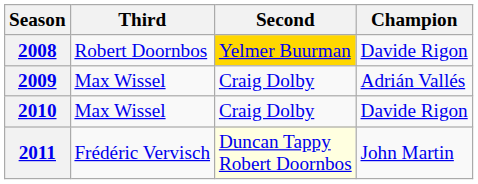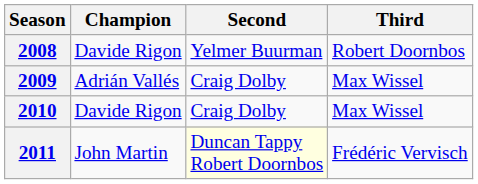 <table class="wikitable" style="text-align;">
 <tr>
 <th>Season</th>
+<th>Champion</th>
+<th>Second</th>
 <th>Third</th>
-<th>Second</th>
-<th>Champion</th>
 </tr>
 <tr>
 <th><a href='#'>2008</a></th>
+<td> <a href='#'>Davide Rigon</a></td>
+<td> <a href='#'>Yelmer Buurman</a></td>
 <td> <a href='#'>Robert Doornbos</a></td>
-<td style="background: gold;"> <a href='#'>Yelmer Buurman</a></td>
-<td> <a href='#'>Davide Rigon</a></td>
 </tr>
 <tr>
 <th><a href='#'>2009</a></th>
+<td> <a href='#'>Adrián Vallés</a></td>
+<td> <a href='#'>Craig Dolby</a></td>
 <td> <a href='#'>Max Wissel</a></td>
-<td> <a href='#'>Craig Dolby</a></td>
-<td> <a href='#'>Adrián Vallés</a></td>
 </tr>
 <tr>
 <th><a href='#'>2010</a></th>
+<td> <a href='#'>Davide Rigon</a></td>
+<td> <a href='#'>Craig Dolby</a></td>
 <td> <a href='#'>Max Wissel</a></td>
-<td> <a href='#'>Craig Dolby</a></td>
-<td> <a href='#'>Davide Rigon</a></td>
 </tr>
 <tr>
 <th><a href='#'>2011</a></th>
+<td> <a href='#'>John Martin</a></td>
+<td style="background: lightyellow;"> <a href='#'>Duncan Tappy</a><br> <a href='#'>Robert Doornbos</a></td>
 <td> <a href='#'>Frédéric Vervisch</a></td>
-<td style="background: lightyellow;"> <a href='#'>Duncan Tappy</a><br> <a href='#'>Robert Doornbos</a></td>
-<td> <a href='#'>John Martin</a></td>
 </tr>
 </table>
